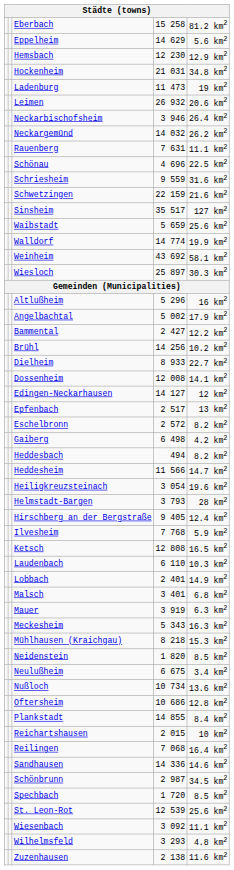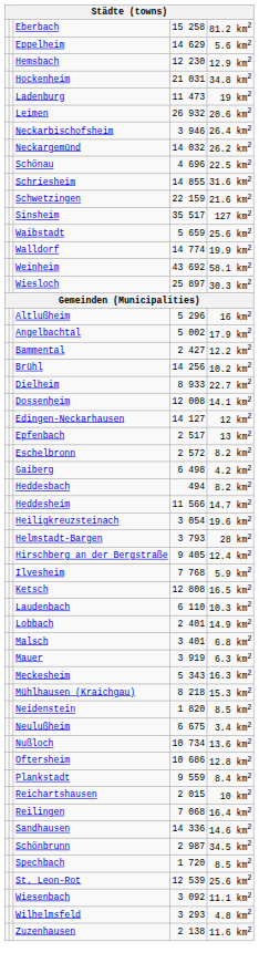 <table class="wikitable sortable" style="text-align:right;">
 <tr>
 <th bgcolor="#FFDEAD" colspan="5" align="center">Städte (towns)</th>
 </tr>
 <tr>
 <td></td>
 <td></td>
 <td align="left"><a href='#'>Eberbach</a></td>
 <td>15 258</td>
 <td align="right">81.2 km<sup>2</sup></td>
 </tr>
 <tr>
 <td></td>
 <td></td>
 <td align="left"><a href='#'>Eppelheim</a></td>
 <td>14 629</td>
 <td align=„right“>5.6 km<sup>2</sup></td>
 </tr>
 <tr>
 <td></td>
 <td></td>
 <td align="left"><a href='#'>Hemsbach</a></td>
 <td>12 230</td>
 <td align=„right“>12.9 km<sup>2</sup></td>
 </tr>
 <tr>
 <td></td>
 <td></td>
 <td align="left"><a href='#'>Hockenheim</a></td>
 <td>21 031</td>
 <td align=„right“>34.8 km<sup>2</sup></td>
 </tr>
 <tr>
 <td></td>
 <td></td>
 <td align="left"><a href='#'>Ladenburg</a></td>
 <td>11 473</td>
 <td align=„right“>19 km<sup>2</sup></td>
 </tr>
 <tr>
 <td></td>
 <td></td>
 <td align="left"><a href='#'>Leimen</a></td>
 <td>26 932</td>
 <td align=„right“>20.6 km<sup>2</sup></td>
 </tr>
 <tr>
 <td></td>
 <td></td>
 <td align="left"><a href='#'>Neckarbischofsheim</a></td>
 <td>3 946</td>
 <td align=„right“>26.4 km<sup>2</sup></td>
 </tr>
 <tr>
 <td></td>
 <td></td>
 <td align="left"><a href='#'>Neckargemünd</a></td>
 <td>14 032</td>
 <td align=„right“>26.2 km<sup>2</sup></td>
 </tr>
 <tr>
 <td></td>
 <td></td>
-<td align="left"><a href='#'>Rauenberg</a></td>
-<td>7 631</td>
-<td align=„right“>11.1 km<sup>2</sup></td>
-</tr>
-<tr>
-<td></td>
-<td></td>
 <td align="left"><a href='#'>Schönau</a></td>
 <td>4 696</td>
 <td align=„right“>22.5 km<sup>2</sup></td>
 </tr>
 <tr>
 <td></td>
 <td></td>
 <td align="left"><a href='#'>Schriesheim</a></td>
-<td>9 559</td>
+<td>14 855</td>
 <td align=„right“>31.6 km<sup>2</sup></td>
 </tr>
 <tr>
 <td></td>
 <td></td>
 <td align="left"><a href='#'>Schwetzingen</a></td>
 <td>22 159</td>
 <td align=„right“>21.6 km<sup>2</sup></td>
 </tr>
 <tr>
 <td></td>
 <td></td>
 <td align="left"><a href='#'>Sinsheim</a></td>
 <td>35 517</td>
 <td align=„right“>127 km<sup>2</sup></td>
 </tr>
 <tr>
 <td></td>
 <td></td>
 <td align="left"><a href='#'>Waibstadt</a></td>
 <td>5 659</td>
 <td align=„right“>25.6 km<sup>2</sup></td>
 </tr>
 <tr>
 <td></td>
 <td></td>
 <td align="left"><a href='#'>Walldorf</a></td>
 <td>14 774</td>
 <td align=„right“>19.9 km<sup>2</sup></td>
 </tr>
 <tr>
 <td></td>
 <td></td>
 <td align="left"><a href='#'>Weinheim</a></td>
 <td>43 692</td>
 <td align=„right“>58.1 km<sup>2</sup></td>
 </tr>
 <tr>
 <td></td>
 <td></td>
 <td align="left"><a href='#'>Wiesloch</a></td>
 <td>25 897</td>
 <td align=„right“>30.3 km<sup>2</sup></td>
 </tr>
 <tr>
 <th bgcolor="#FFDEAD" colspan="5" align="center">Gemeinden (Municipalities)</th>
 </tr>
 <tr>
 <td></td>
 <td></td>
 <td align="left"><a href='#'>Altlußheim</a></td>
 <td>5 296</td>
 <td align=„right“>16 km<sup>2</sup></td>
 </tr>
 <tr>
 <td></td>
 <td></td>
 <td align="left"><a href='#'>Angelbachtal</a></td>
 <td>5 002</td>
 <td align=„right“>17.9 km<sup>2</sup></td>
 </tr>
 <tr>
 <td></td>
 <td></td>
 <td align="left"><a href='#'>Bammental</a></td>
 <td>2 427</td>
 <td align=„right“>12.2 km<sup>2</sup></td>
 </tr>
 <tr>
 <td></td>
 <td></td>
 <td align="left"><a href='#'>Brühl</a></td>
 <td>14 256</td>
 <td align=„right“>10.2 km<sup>2</sup></td>
 </tr>
 <tr>
 <td></td>
 <td></td>
 <td align="left"><a href='#'>Dielheim</a></td>
 <td>8 933</td>
 <td align=„right“>22.7 km<sup>2</sup></td>
 </tr>
 <tr>
 <td></td>
 <td></td>
 <td align="left"><a href='#'>Dossenheim</a></td>
 <td>12 008</td>
 <td align=„right“>14.1 km<sup>2</sup></td>
 </tr>
 <tr>
 <td></td>
 <td></td>
 <td align="left"><a href='#'>Edingen-Neckarhausen</a></td>
 <td>14 127</td>
 <td align=„right“>12 km<sup>2</sup></td>
 </tr>
 <tr>
 <td></td>
 <td></td>
 <td align="left"><a href='#'>Epfenbach</a></td>
 <td>2 517</td>
 <td align=„right“>13 km<sup>2</sup></td>
 </tr>
 <tr>
 <td></td>
 <td></td>
 <td align="left"><a href='#'>Eschelbronn</a></td>
 <td>2 572</td>
 <td align=„right“>8.2 km<sup>2</sup></td>
 </tr>
 <tr>
 <td></td>
 <td></td>
 <td align="left"><a href='#'>Gaiberg</a></td>
 <td>6 498</td>
 <td align=„right“>4.2 km<sup>2</sup></td>
 </tr>
 <tr>
 <td></td>
 <td></td>
 <td align="left"><a href='#'>Heddesbach</a></td>
 <td>494</td>
 <td align=„right“>8.2 km<sup>2</sup></td>
 </tr>
 <tr>
 <td></td>
 <td></td>
 <td align="left"><a href='#'>Heddesheim</a></td>
 <td>11 566</td>
 <td align=„right“>14.7 km<sup>2</sup></td>
 </tr>
 <tr>
 <td></td>
 <td></td>
 <td align="left"><a href='#'>Heiligkreuzsteinach</a></td>
 <td>3 054</td>
 <td align=„right“>19.6 km<sup>2</sup></td>
 </tr>
 <tr>
 <td></td>
 <td></td>
 <td align="left"><a href='#'>Helmstadt-Bargen</a></td>
 <td>3 793</td>
 <td align=„right“>28 km<sup>2</sup></td>
 </tr>
 <tr>
 <td></td>
 <td></td>
 <td align="left"><a href='#'>Hirschberg an der Bergstraße</a></td>
 <td>9 405</td>
 <td align=„right“>12.4 km<sup>2</sup></td>
 </tr>
 <tr>
 <td></td>
 <td></td>
 <td align="left"><a href='#'>Ilvesheim</a></td>
 <td>7 768</td>
 <td align=„right“>5.9 km<sup>2</sup></td>
 </tr>
 <tr>
 <td></td>
 <td></td>
 <td align="left"><a href='#'>Ketsch</a></td>
 <td>12 808</td>
 <td align=„right“>16.5 km<sup>2</sup></td>
 </tr>
 <tr>
 <td></td>
 <td></td>
 <td align="left"><a href='#'>Laudenbach</a></td>
 <td>6 110</td>
 <td align=„right“>10.3 km<sup>2</sup></td>
 </tr>
 <tr>
 <td></td>
 <td></td>
 <td align="left"><a href='#'>Lobbach</a></td>
 <td>2 401</td>
 <td align=„right“>14.9 km<sup>2</sup></td>
 </tr>
 <tr>
 <td></td>
 <td></td>
 <td align="left"><a href='#'>Malsch</a></td>
 <td>3 401</td>
 <td align=„right“>6.8 km<sup>2</sup></td>
 </tr>
 <tr>
 <td></td>
 <td></td>
 <td align="left"><a href='#'>Mauer</a></td>
 <td>3 919</td>
 <td align=„right“>6.3 km<sup>2</sup></td>
 </tr>
 <tr>
 <td></td>
 <td></td>
 <td align="left"><a href='#'>Meckesheim</a></td>
 <td>5 343</td>
 <td align=„right“>16.3 km<sup>2</sup></td>
 </tr>
 <tr>
 <td></td>
 <td></td>
 <td align="left"><a href='#'>Mühlhausen (Kraichgau)</a></td>
 <td>8 218</td>
 <td align=„right“>15.3 km<sup>2</sup></td>
 </tr>
 <tr>
 <td></td>
 <td></td>
 <td align="left"><a href='#'>Neidenstein</a></td>
 <td>1 820</td>
 <td align=„right“>8.5 km<sup>2</sup></td>
 </tr>
 <tr>
 <td></td>
 <td></td>
 <td align="left"><a href='#'>Neulußheim</a></td>
 <td>6 675</td>
 <td align=„right“>3.4 km<sup>2</sup></td>
 </tr>
 <tr>
 <td></td>
 <td></td>
 <td align="left"><a href='#'>Nußloch</a></td>
 <td>10 734</td>
 <td align=„right“>13.6 km<sup>2</sup></td>
 </tr>
 <tr>
 <td></td>
 <td></td>
 <td align="left"><a href='#'>Oftersheim</a></td>
 <td>10 686</td>
 <td align=„right“>12.8 km<sup>2</sup></td>
 </tr>
 <tr>
 <td></td>
 <td></td>
 <td align="left"><a href='#'>Plankstadt</a></td>
-<td>14 855</td>
+<td>9 559</td>
 <td align=„right“>8.4 km<sup>2</sup></td>
 </tr>
 <tr>
 <td></td>
 <td></td>
 <td align="left"><a href='#'>Reichartshausen</a></td>
 <td>2 015</td>
 <td align=„right“>10 km<sup>2</sup></td>
 </tr>
 <tr>
 <td></td>
 <td></td>
 <td align="left"><a href='#'>Reilingen</a></td>
 <td>7 068</td>
 <td align=„right“>16.4 km<sup>2</sup></td>
 </tr>
 <tr>
 <td></td>
 <td></td>
 <td align="left"><a href='#'>Sandhausen</a></td>
 <td>14 336</td>
 <td align=„right“>14.6 km<sup>2</sup></td>
 </tr>
 <tr>
 <td></td>
 <td></td>
 <td align="left"><a href='#'>Schönbrunn</a></td>
 <td>2 987</td>
 <td align=„right“>34.5 km<sup>2</sup></td>
 </tr>
 <tr>
 <td></td>
 <td></td>
 <td align="left"><a href='#'>Spechbach</a></td>
 <td>1 720</td>
 <td align=„right“>8.5 km<sup>2</sup></td>
 </tr>
 <tr>
 <td></td>
 <td></td>
 <td align="left"><a href='#'>St. Leon-Rot</a></td>
 <td>12 539</td>
 <td align=„right“>25.6 km<sup>2</sup></td>
 </tr>
 <tr>
 <td></td>
 <td></td>
 <td align="left"><a href='#'>Wiesenbach</a></td>
 <td>3 092</td>
 <td align=„right“>11.1 km<sup>2</sup></td>
 </tr>
 <tr>
 <td></td>
 <td></td>
 <td align="left"><a href='#'>Wilhelmsfeld</a></td>
 <td>3 293</td>
 <td align=„right“>4.8 km<sup>2</sup></td>
 </tr>
 <tr>
 <td></td>
 <td></td>
 <td align="left"><a href='#'>Zuzenhausen</a></td>
 <td>2 138</td>
 <td align=„right“>11.6 km<sup>2</sup></td>
 </tr>
 </table>
